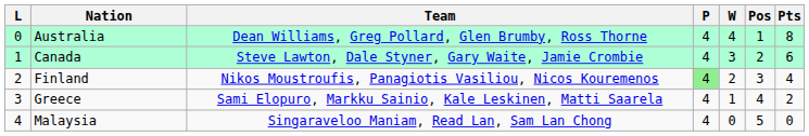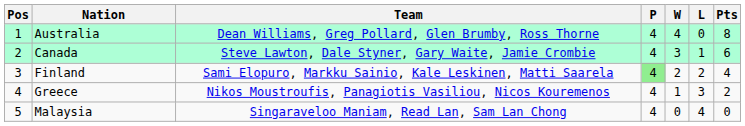 <table class="wikitable" style="font-size: 100%">
 <tr>
-<th width=20>L</th>
+<th width=20>Pos</th>
 <th width=150>Nation</th>
 <th width=500>Team</th>
 <th width=20>P</th>
 <th width=20>W</th>
-<th width=20>Pos</th>
+<th width=20>L</th>
 <th width=20>Pts</th>
 </tr>
 <tr align=center style="background: #ADFFD6;">
-<td>0</td>
+<td>1</td>
 <td align="left"> Australia</td>
 <td><a href='#'>Dean Williams</a>, <a href='#'>Greg Pollard</a>, <a href='#'>Glen Brumby</a>, <a href='#'>Ross Thorne</a></td>
 <td>4</td>
 <td>4</td>
-<td>1</td>
+<td>0</td>
 <td>8</td>
 </tr>
 <tr align=center style="background: #ADFFD6;">
-<td>1</td>
+<td>2</td>
 <td align="left"> Canada</td>
 <td><a href='#'>Steve Lawton</a>, <a href='#'>Dale Styner</a>, <a href='#'>Gary Waite</a>, <a href='#'>Jamie Crombie</a></td>
 <td>4</td>
 <td>3</td>
-<td>2</td>
+<td>1</td>
 <td>6</td>
 </tr>
 <tr align=center>
-<td>2</td>
+<td>3</td>
 <td align="left"> Finland</td>
-<td><a href='#'>Nikos Moustroufis</a>, <a href='#'>Panagiotis Vasiliou</a>, <a href='#'>Nicos Kouremenos</a></td>
+<td><a href='#'>Sami Elopuro</a>, <a href='#'>Markku Sainio</a>, <a href='#'>Kale Leskinen</a>, <a href='#'>Matti Saarela</a></td>
 <td style="background: lightgreen;">4</td>
 <td>2</td>
-<td>3</td>
+<td>2</td>
 <td>4</td>
 </tr>
 <tr align=center>
-<td>3</td>
+<td>4</td>
 <td align="left"> Greece</td>
-<td><a href='#'>Sami Elopuro</a>, <a href='#'>Markku Sainio</a>, <a href='#'>Kale Leskinen</a>, <a href='#'>Matti Saarela</a></td>
+<td><a href='#'>Nikos Moustroufis</a>, <a href='#'>Panagiotis Vasiliou</a>, <a href='#'>Nicos Kouremenos</a></td>
 <td>4</td>
 <td>1</td>
-<td>4</td>
+<td>3</td>
 <td>2</td>
 </tr>
 <tr align=center>
-<td>4</td>
+<td>5</td>
 <td align="left"> Malaysia</td>
 <td><a href='#'>Singaraveloo Maniam</a>, <a href='#'>Read Lan</a>, <a href='#'>Sam Lan Chong</a></td>
 <td>4</td>
 <td>0</td>
-<td>5</td>
+<td>4</td>
 <td>0</td>
 </tr>
 </table>
